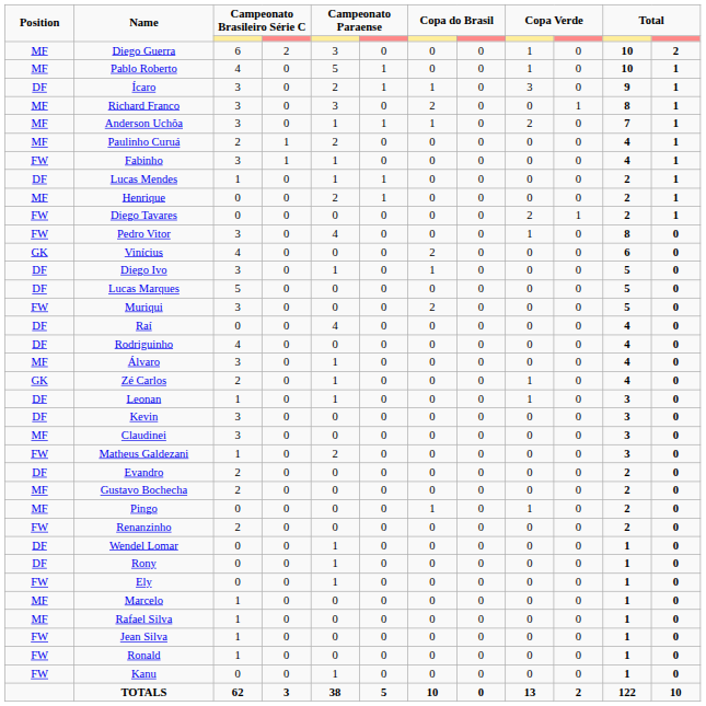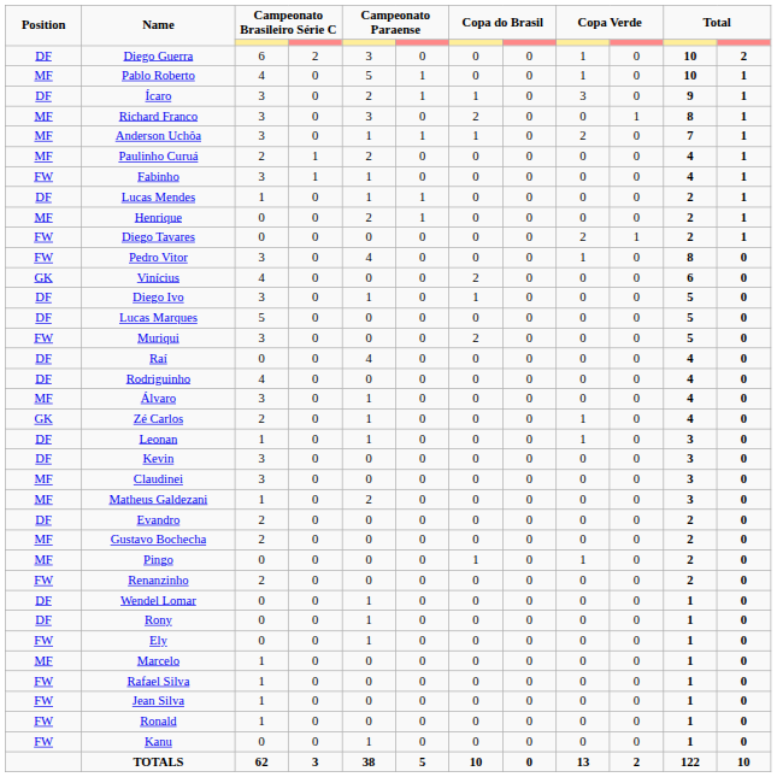 <table class="wikitable" style="text-align:center;">
 <tr style="text-align:center;">
 <td rowspan="2"  style="width:10%; "><strong>Position</strong></td>
 <td rowspan="2"  style="width:20%; "><strong>Name</strong></td>
 <td colspan="2"><strong>Campeonato Brasileiro Série C</strong></td>
 <td colspan="2"><strong>Campeonato Paraense</strong></td>
 <td colspan="2"><strong>Copa do Brasil</strong></td>
 <td colspan="2"><strong>Copa Verde</strong></td>
 <td colspan="2"><strong>Total</strong></td>
 </tr>
 <tr>
 <th style="width:60px; background:#fe9;"></th>
 <th style="width:60px; background:#ff8888;"></th>
 <th style="width:60px; background:#fe9;"></th>
 <th style="width:60px; background:#ff8888;"></th>
 <th style="width:60px; background:#fe9;"></th>
 <th style="width:60px; background:#ff8888;"></th>
 <th style="width:60px; background:#fe9;"></th>
 <th style="width:60px; background:#ff8888;"></th>
 <th style="width:60px; background:#fe9;"></th>
 <th style="width:60px; background:#ff8888;"></th>
 </tr>
 <tr>
-<td><a href='#'>MF</a></td>
+<td><a href='#'>DF</a></td>
 <td><a href='#'>Diego Guerra</a></td>
 <td>6</td>
 <td>2</td>
 <td>3</td>
 <td>0</td>
 <td>0</td>
 <td>0</td>
 <td>1</td>
 <td>0</td>
 <td><strong>10</strong></td>
 <td><strong>2</strong></td>
 </tr>
 <tr>
 <td><a href='#'>MF</a></td>
 <td><a href='#'>Pablo Roberto</a></td>
 <td>4</td>
 <td>0</td>
 <td>5</td>
 <td>1</td>
 <td>0</td>
 <td>0</td>
 <td>1</td>
 <td>0</td>
 <td><strong>10</strong></td>
 <td><strong>1</strong></td>
 </tr>
 <tr>
 <td><a href='#'>DF</a></td>
 <td><a href='#'>Ícaro</a></td>
 <td>3</td>
 <td>0</td>
 <td>2</td>
 <td>1</td>
 <td>1</td>
 <td>0</td>
 <td>3</td>
 <td>0</td>
 <td><strong>9</strong></td>
 <td><strong>1</strong></td>
 </tr>
 <tr>
 <td><a href='#'>MF</a></td>
 <td><a href='#'>Richard Franco</a></td>
 <td>3</td>
 <td>0</td>
 <td>3</td>
 <td>0</td>
 <td>2</td>
 <td>0</td>
 <td>0</td>
 <td>1</td>
 <td><strong>8</strong></td>
 <td><strong>1</strong></td>
 </tr>
 <tr>
 <td><a href='#'>MF</a></td>
 <td><a href='#'>Anderson Uchôa</a></td>
 <td>3</td>
 <td>0</td>
 <td>1</td>
 <td>1</td>
 <td>1</td>
 <td>0</td>
 <td>2</td>
 <td>0</td>
 <td><strong>7</strong></td>
 <td><strong>1</strong></td>
 </tr>
 <tr>
 <td><a href='#'>MF</a></td>
 <td><a href='#'>Paulinho Curuá</a></td>
 <td>2</td>
 <td>1</td>
 <td>2</td>
 <td>0</td>
 <td>0</td>
 <td>0</td>
 <td>0</td>
 <td>0</td>
 <td><strong>4</strong></td>
 <td><strong>1</strong></td>
 </tr>
 <tr>
 <td><a href='#'>FW</a></td>
 <td><a href='#'>Fabinho</a></td>
 <td>3</td>
 <td>1</td>
 <td>1</td>
 <td>0</td>
 <td>0</td>
 <td>0</td>
 <td>0</td>
 <td>0</td>
 <td><strong>4</strong></td>
 <td><strong>1</strong></td>
 </tr>
 <tr>
 <td><a href='#'>DF</a></td>
 <td><a href='#'>Lucas Mendes</a></td>
 <td>1</td>
 <td>0</td>
 <td>1</td>
 <td>1</td>
 <td>0</td>
 <td>0</td>
 <td>0</td>
 <td>0</td>
 <td><strong>2</strong></td>
 <td><strong>1</strong></td>
 </tr>
 <tr>
 <td><a href='#'>MF</a></td>
 <td><a href='#'>Henrique</a></td>
 <td>0</td>
 <td>0</td>
 <td>2</td>
 <td>1</td>
 <td>0</td>
 <td>0</td>
 <td>0</td>
 <td>0</td>
 <td><strong>2</strong></td>
 <td><strong>1</strong></td>
 </tr>
 <tr>
 <td><a href='#'>FW</a></td>
 <td><a href='#'>Diego Tavares</a></td>
 <td>0</td>
 <td>0</td>
 <td>0</td>
 <td>0</td>
 <td>0</td>
 <td>0</td>
 <td>2</td>
 <td>1</td>
 <td><strong>2</strong></td>
 <td><strong>1</strong></td>
 </tr>
 <tr>
 <td><a href='#'>FW</a></td>
 <td><a href='#'>Pedro Vitor</a></td>
 <td>3</td>
 <td>0</td>
 <td>4</td>
 <td>0</td>
 <td>0</td>
 <td>0</td>
 <td>1</td>
 <td>0</td>
 <td><strong>8</strong></td>
 <td><strong>0</strong></td>
 </tr>
 <tr>
 <td><a href='#'>GK</a></td>
 <td><a href='#'>Vinícius</a></td>
 <td>4</td>
 <td>0</td>
 <td>0</td>
 <td>0</td>
 <td>2</td>
 <td>0</td>
 <td>0</td>
 <td>0</td>
 <td><strong>6</strong></td>
 <td><strong>0</strong></td>
 </tr>
 <tr>
 <td><a href='#'>DF</a></td>
 <td><a href='#'>Diego Ivo</a></td>
 <td>3</td>
 <td>0</td>
 <td>1</td>
 <td>0</td>
 <td>1</td>
 <td>0</td>
 <td>0</td>
 <td>0</td>
 <td><strong>5</strong></td>
 <td><strong>0</strong></td>
 </tr>
 <tr>
 <td><a href='#'>DF</a></td>
 <td><a href='#'>Lucas Marques</a></td>
 <td>5</td>
 <td>0</td>
 <td>0</td>
 <td>0</td>
 <td>0</td>
 <td>0</td>
 <td>0</td>
 <td>0</td>
 <td><strong>5</strong></td>
 <td><strong>0</strong></td>
 </tr>
 <tr>
 <td><a href='#'>FW</a></td>
 <td><a href='#'>Muriqui</a></td>
 <td>3</td>
 <td>0</td>
 <td>0</td>
 <td>0</td>
 <td>2</td>
 <td>0</td>
 <td>0</td>
 <td>0</td>
 <td><strong>5</strong></td>
 <td><strong>0</strong></td>
 </tr>
 <tr>
 <td><a href='#'>DF</a></td>
 <td><a href='#'>Raí</a></td>
 <td>0</td>
 <td>0</td>
 <td>4</td>
 <td>0</td>
 <td>0</td>
 <td>0</td>
 <td>0</td>
 <td>0</td>
 <td><strong>4</strong></td>
 <td><strong>0</strong></td>
 </tr>
 <tr>
 <td><a href='#'>DF</a></td>
 <td><a href='#'>Rodriguinho</a></td>
 <td>4</td>
 <td>0</td>
 <td>0</td>
 <td>0</td>
 <td>0</td>
 <td>0</td>
 <td>0</td>
 <td>0</td>
 <td><strong>4</strong></td>
 <td><strong>0</strong></td>
 </tr>
 <tr>
 <td><a href='#'>MF</a></td>
 <td><a href='#'>Álvaro</a></td>
 <td>3</td>
 <td>0</td>
 <td>1</td>
 <td>0</td>
 <td>0</td>
 <td>0</td>
 <td>0</td>
 <td>0</td>
 <td><strong>4</strong></td>
 <td><strong>0</strong></td>
 </tr>
 <tr>
 <td><a href='#'>GK</a></td>
 <td><a href='#'>Zé Carlos</a></td>
 <td>2</td>
 <td>0</td>
 <td>1</td>
 <td>0</td>
 <td>0</td>
 <td>0</td>
 <td>1</td>
 <td>0</td>
 <td><strong>4</strong></td>
 <td><strong>0</strong></td>
 </tr>
 <tr>
 <td><a href='#'>DF</a></td>
 <td><a href='#'>Leonan</a></td>
 <td>1</td>
 <td>0</td>
 <td>1</td>
 <td>0</td>
 <td>0</td>
 <td>0</td>
 <td>1</td>
 <td>0</td>
 <td><strong>3</strong></td>
 <td><strong>0</strong></td>
 </tr>
 <tr>
 <td><a href='#'>DF</a></td>
 <td><a href='#'>Kevin</a></td>
 <td>3</td>
 <td>0</td>
 <td>0</td>
 <td>0</td>
 <td>0</td>
 <td>0</td>
 <td>0</td>
 <td>0</td>
 <td><strong>3</strong></td>
 <td><strong>0</strong></td>
 </tr>
 <tr>
 <td><a href='#'>MF</a></td>
 <td><a href='#'>Claudinei</a></td>
 <td>3</td>
 <td>0</td>
 <td>0</td>
 <td>0</td>
 <td>0</td>
 <td>0</td>
 <td>0</td>
 <td>0</td>
 <td><strong>3</strong></td>
 <td><strong>0</strong></td>
 </tr>
 <tr>
-<td><a href='#'>FW</a></td>
+<td><a href='#'>MF</a></td>
 <td><a href='#'>Matheus Galdezani</a></td>
 <td>1</td>
 <td>0</td>
 <td>2</td>
 <td>0</td>
 <td>0</td>
 <td>0</td>
 <td>0</td>
 <td>0</td>
 <td><strong>3</strong></td>
 <td><strong>0</strong></td>
 </tr>
 <tr>
 <td><a href='#'>DF</a></td>
 <td><a href='#'>Evandro</a></td>
 <td>2</td>
 <td>0</td>
 <td>0</td>
 <td>0</td>
 <td>0</td>
 <td>0</td>
 <td>0</td>
 <td>0</td>
 <td><strong>2</strong></td>
 <td><strong>0</strong></td>
 </tr>
 <tr>
 <td><a href='#'>MF</a></td>
 <td><a href='#'>Gustavo Bochecha</a></td>
 <td>2</td>
 <td>0</td>
 <td>0</td>
 <td>0</td>
 <td>0</td>
 <td>0</td>
 <td>0</td>
 <td>0</td>
 <td><strong>2</strong></td>
 <td><strong>0</strong></td>
 </tr>
 <tr>
 <td><a href='#'>MF</a></td>
 <td><a href='#'>Pingo</a></td>
 <td>0</td>
 <td>0</td>
 <td>0</td>
 <td>0</td>
 <td>1</td>
 <td>0</td>
 <td>1</td>
 <td>0</td>
 <td><strong>2</strong></td>
 <td><strong>0</strong></td>
 </tr>
 <tr>
 <td><a href='#'>FW</a></td>
 <td><a href='#'>Renanzinho</a></td>
 <td>2</td>
 <td>0</td>
 <td>0</td>
 <td>0</td>
 <td>0</td>
 <td>0</td>
 <td>0</td>
 <td>0</td>
 <td><strong>2</strong></td>
 <td><strong>0</strong></td>
 </tr>
 <tr>
 <td><a href='#'>DF</a></td>
 <td><a href='#'>Wendel Lomar</a></td>
 <td>0</td>
 <td>0</td>
 <td>1</td>
 <td>0</td>
 <td>0</td>
 <td>0</td>
 <td>0</td>
 <td>0</td>
 <td><strong>1</strong></td>
 <td><strong>0</strong></td>
 </tr>
 <tr>
 <td><a href='#'>DF</a></td>
 <td><a href='#'>Rony</a></td>
 <td>0</td>
 <td>0</td>
 <td>1</td>
 <td>0</td>
 <td>0</td>
 <td>0</td>
 <td>0</td>
 <td>0</td>
 <td><strong>1</strong></td>
 <td><strong>0</strong></td>
 </tr>
 <tr>
 <td><a href='#'>FW</a></td>
 <td><a href='#'>Ely</a></td>
 <td>0</td>
 <td>0</td>
 <td>1</td>
 <td>0</td>
 <td>0</td>
 <td>0</td>
 <td>0</td>
 <td>0</td>
 <td><strong>1</strong></td>
 <td><strong>0</strong></td>
 </tr>
 <tr>
 <td><a href='#'>MF</a></td>
 <td><a href='#'>Marcelo</a></td>
 <td>1</td>
 <td>0</td>
 <td>0</td>
 <td>0</td>
 <td>0</td>
 <td>0</td>
 <td>0</td>
 <td>0</td>
 <td><strong>1</strong></td>
 <td><strong>0</strong></td>
 </tr>
 <tr>
-<td><a href='#'>MF</a></td>
+<td><a href='#'>FW</a></td>
 <td><a href='#'>Rafael Silva</a></td>
 <td>1</td>
 <td>0</td>
 <td>0</td>
 <td>0</td>
 <td>0</td>
 <td>0</td>
 <td>0</td>
 <td>0</td>
 <td><strong>1</strong></td>
 <td><strong>0</strong></td>
 </tr>
 <tr>
 <td><a href='#'>FW</a></td>
 <td><a href='#'>Jean Silva</a></td>
 <td>1</td>
 <td>0</td>
 <td>0</td>
 <td>0</td>
 <td>0</td>
 <td>0</td>
 <td>0</td>
 <td>0</td>
 <td><strong>1</strong></td>
 <td><strong>0</strong></td>
 </tr>
 <tr>
 <td><a href='#'>FW</a></td>
 <td><a href='#'>Ronald</a></td>
 <td>1</td>
 <td>0</td>
 <td>0</td>
 <td>0</td>
 <td>0</td>
 <td>0</td>
 <td>0</td>
 <td>0</td>
 <td><strong>1</strong></td>
 <td><strong>0</strong></td>
 </tr>
 <tr>
 <td><a href='#'>FW</a></td>
 <td><a href='#'>Kanu</a></td>
 <td>0</td>
 <td>0</td>
 <td>1</td>
 <td>0</td>
 <td>0</td>
 <td>0</td>
 <td>0</td>
 <td>0</td>
 <td><strong>1</strong></td>
 <td><strong>0</strong></td>
 </tr>
 <tr>
 <td colspan="1"></td>
 <td><strong>TOTALS</strong></td>
 <td><strong>62</strong></td>
 <td><strong>3</strong></td>
 <td><strong>38</strong></td>
 <td><strong>5</strong></td>
 <td><strong>10</strong></td>
 <td><strong>0</strong></td>
 <td><strong>13</strong></td>
 <td><strong>2</strong></td>
 <td><strong>122</strong></td>
 <td><strong>10</strong></td>
 </tr>
 </table>
